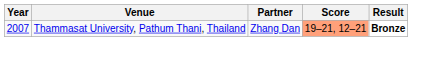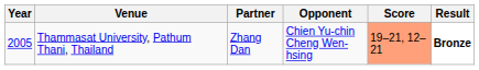 <table class="sortable wikitable" style="font-size: 90%;">
 <tr>
 <th>Year</th>
 <th>Venue</th>
 <th>Partner</th>
+<th>Opponent</th>
 <th>Score</th>
 <th>Result</th>
 </tr>
 <tr>
-<td align="center"><a href='#'>2007</a></td>
+<td align="center"><a href='#'>2005</a></td>
 <td align="left"><a href='#'>Thammasat University</a>, <a href='#'>Pathum Thani</a>, <a href='#'>Thailand</a></td>
 <td align="left"> <a href='#'>Zhang Dan</a></td>
+<td align="left"> <a href='#'>Chien Yu-chin</a> <br>  <a href='#'>Cheng Wen-hsing</a></td>
 <td align="left" style="background: lightsalmon;">19–21, 12–21</td>
 <td style="text-align:left; background:white"> <strong>Bronze</strong></td>
 </tr>
 </table>
